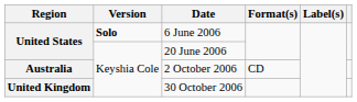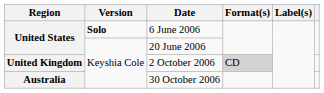 <table class="wikitable plainrowheaders">
 <tr>
 <th scope="col">Region</th>
 <th scope="col">Version</th>
 <th scope="col">Date</th>
 <th scope="col">Format(s)</th>
 <th scope="col">Label(s)</th>
 <th scope="col"></th>
 </tr>
 <tr>
 <th scope="row" rowspan="2">United States</th>
 <td><strong>Solo</strong></td>
 <td>6 June 2006</td>
 <td rowspan="2"></td>
 <td rowspan="4"></td>
 <td rowspan="2"></td>
 </tr>
 <tr>
 <td rowspan="3">Keyshia Cole</td>
 <td>20 June 2006</td>
 </tr>
 <tr>
-<th scope="row">Australia</th>
+<th scope="row">United Kingdom</th>
 <td>2 October 2006</td>
-<td>CD</td>
+<td style="background: lightgrey;">CD</td>
 <td></td>
 </tr>
 <tr>
-<th scope="row">United Kingdom</th>
+<th scope="row">Australia</th>
 <td>30 October 2006</td>
 <td></td>
 <td></td>
 </tr>
 </table>
